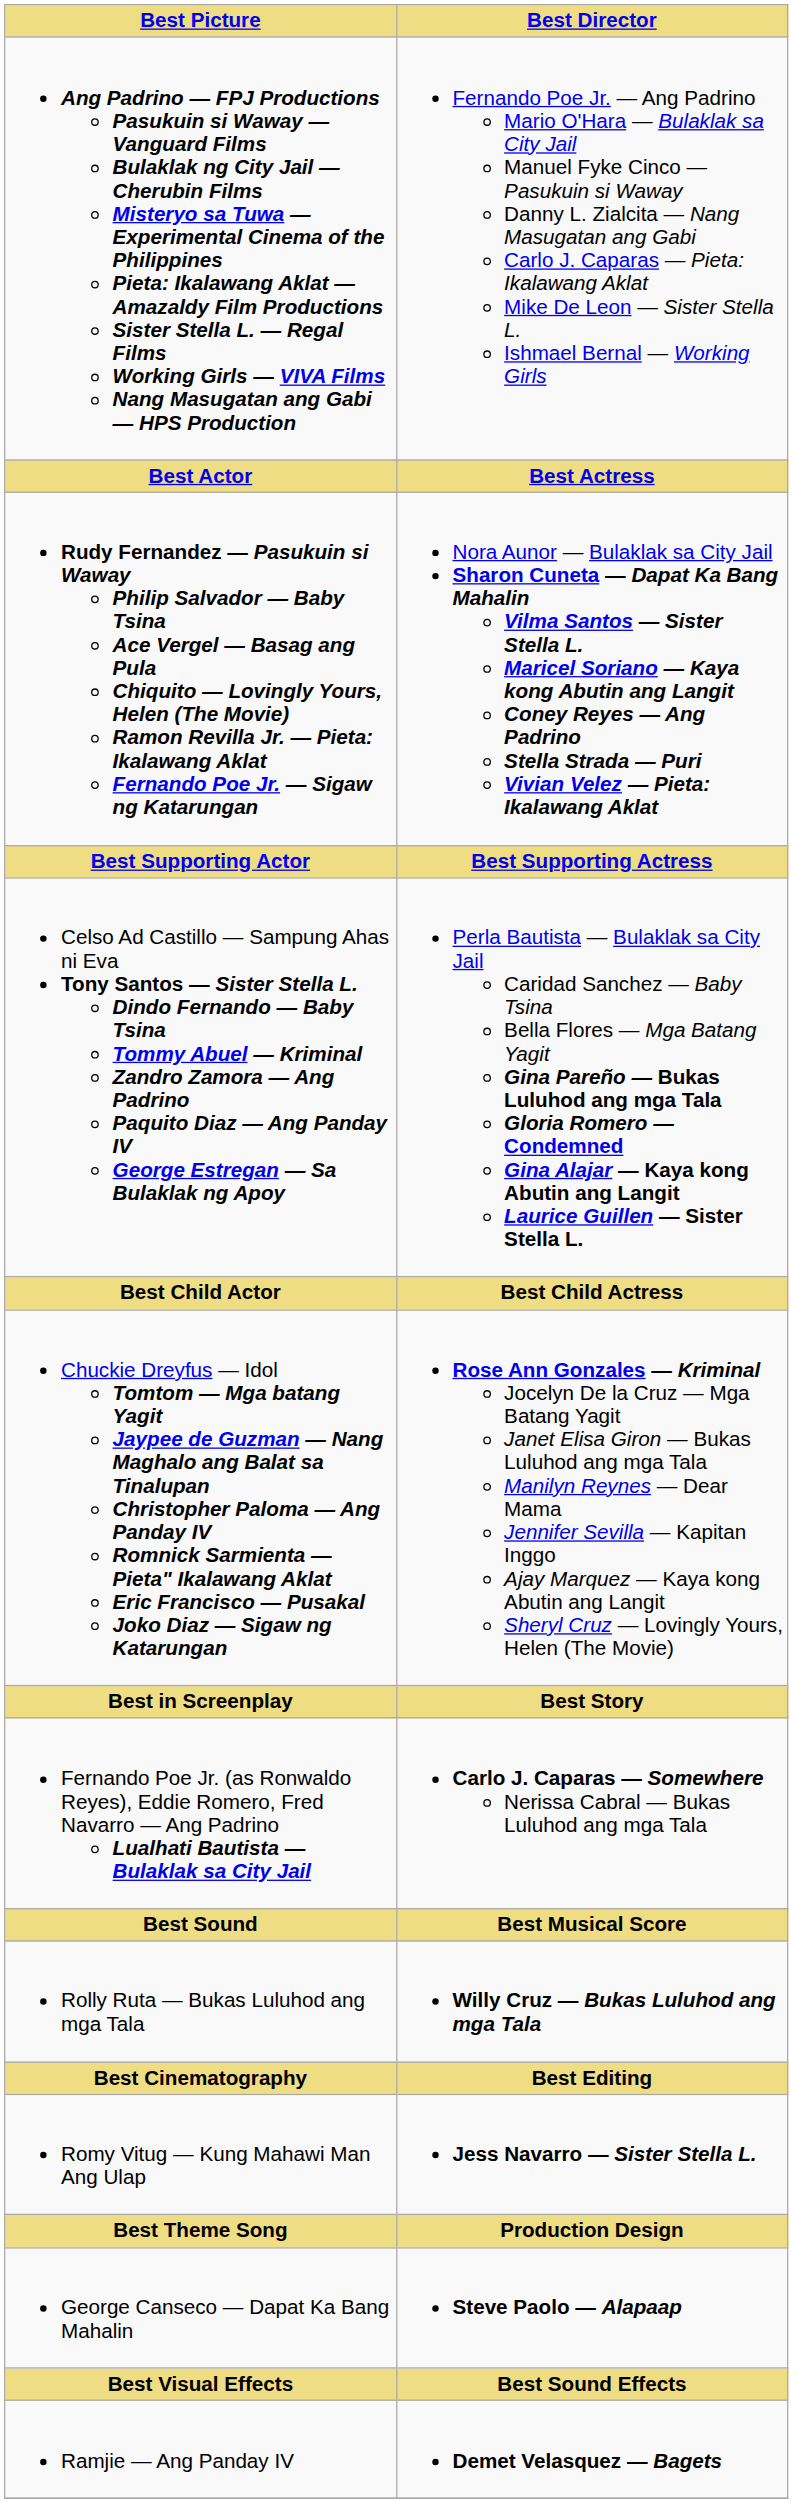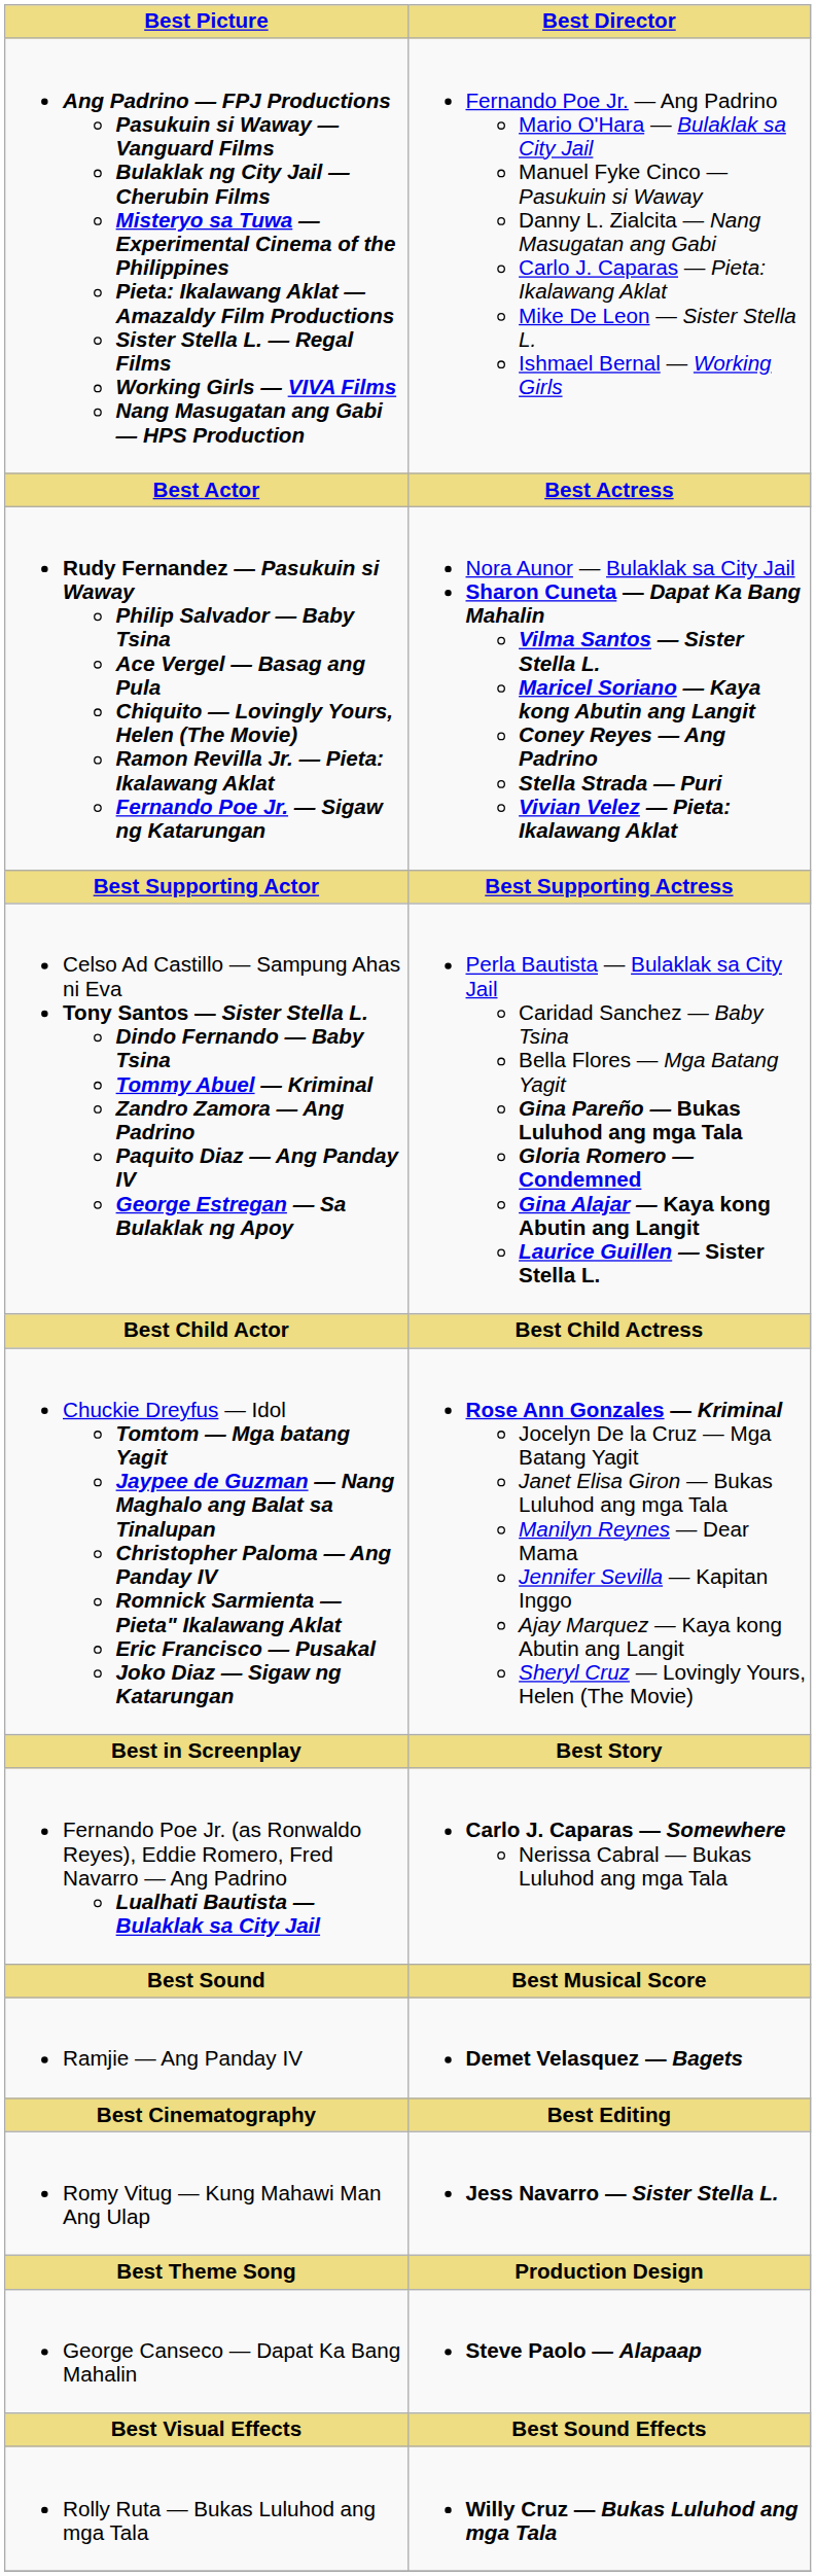 <table class=wikitable>
 <tr>
 <th style="background:#EEDD82; width:50%"><a href='#'>Best Picture</a></th>
 <th style="background:#EEDD82; width:50%"><a href='#'>Best Director</a></th>
 </tr>
 <tr>
 <td valign="top"><br><ul><li><strong><em>Ang Padrino<em> — FPJ Productions<strong><ul><li>Pasukuin si Waway — </em>Vanguard Films<em></li><li>Bulaklak ng City Jail — </em>Cherubin Films<em></li><li><a href='#'>Misteryo sa Tuwa</a> — </em>Experimental Cinema of the Philippines<em></li><li>Pieta: Ikalawang Aklat — </em>Amazaldy Film Productions<em></li><li>Sister Stella L. — </em>Regal Films<em></li><li>Working Girls — </em><a href='#'>VIVA Films</a><em></li><li>Nang Masugatan ang Gabi — </em>HPS Production<em></li></ul></li></ul></td>
 <td valign="top"><br><ul><li></strong><a href='#'>Fernando Poe Jr.</a> — </em>Ang Padrino</em></strong><ul><li><a href='#'>Mario O'Hara</a> — <em><a href='#'>Bulaklak sa City Jail</a></em></li><li>Manuel Fyke Cinco — <em>Pasukuin si Waway</em></li><li>Danny L. Zialcita — <em> Nang Masugatan ang Gabi</em></li><li><a href='#'>Carlo J. Caparas</a> — <em>Pieta: Ikalawang Aklat</em></li><li><a href='#'>Mike De Leon</a> — <em>Sister Stella L.</em></li><li><a href='#'>Ishmael Bernal</a> — <em><a href='#'>Working Girls</a></em></li></ul></li></ul></td>
 </tr>
 <tr>
 <th style="background:#EEDD82; width:50%"><a href='#'>Best Actor</a></th>
 <th style="background:#EEDD82; width:50%"><a href='#'>Best Actress</a></th>
 </tr>
 <tr>
 <td valign="top"><br><ul><li><strong>Rudy Fernandez — <em>Pasukuin si Waway<strong><em><ul><li>Philip Salvador — </em>Baby Tsina<em></li><li>Ace Vergel — </em>Basag ang Pula<em></li><li>Chiquito — </em>Lovingly Yours, Helen (The Movie)<em></li><li>Ramon Revilla Jr. — </em>Pieta: Ikalawang Aklat<em></li><li><a href='#'>Fernando Poe Jr.</a> — </em>Sigaw ng Katarungan<em></li></ul></li></ul></td>
 <td valign="top"><br><ul><li></strong><a href='#'>Nora Aunor</a> — </em><a href='#'>Bulaklak sa City Jail</a></em></strong></li><li><strong><a href='#'>Sharon Cuneta</a> — <em>Dapat Ka Bang Mahalin<strong><em><ul><li><a href='#'>Vilma Santos</a> — </em>Sister Stella L.<em></li><li><a href='#'>Maricel Soriano</a> — </em>Kaya kong Abutin ang Langit<em></li><li>Coney Reyes — </em>Ang Padrino<em></li><li>Stella Strada — </em>Puri<em></li><li><a href='#'>Vivian Velez</a> — </em>Pieta: Ikalawang Aklat<em></li></ul></li></ul></td>
 </tr>
 <tr>
 <th style="background:#EEDD82; width:50%"><a href='#'>Best Supporting Actor</a></th>
 <th style="background:#EEDD82; width:50%"><a href='#'>Best Supporting Actress</a></th>
 </tr>
 <tr>
 <td valign="top"><br><ul><li></strong>Celso Ad Castillo — </em>Sampung Ahas ni Eva</em></strong></li><li><strong>Tony Santos — <em>Sister Stella L.<strong><em><ul><li>Dindo Fernando — </em>Baby Tsina<em></li><li><a href='#'>Tommy Abuel</a> — </em>Kriminal<em></li><li>Zandro Zamora — </em>Ang Padrino<em></li><li>Paquito Diaz — </em>Ang Panday IV<em></li><li><a href='#'>George Estregan</a> — </em>Sa Bulaklak ng Apoy<em></li></ul></li></ul></td>
 <td valign="top"><br><ul><li></strong><a href='#'>Perla Bautista</a> — </em><a href='#'>Bulaklak sa City Jail</a></em></strong><ul><li>Caridad Sanchez — <em>Baby Tsina</em></li><li>Bella Flores — <em>Mga Batang Yagit<strong></li><li>Gina Pareño — </em>Bukas Luluhod ang mga Tala<em></li><li>Gloria Romero — </em><a href='#'>Condemned</a><em></li><li><a href='#'>Gina Alajar</a> — </em>Kaya kong Abutin ang Langit<em></li><li><a href='#'>Laurice Guillen</a> — </em>Sister Stella L.<em></li></ul></li></ul></td>
 </tr>
 <tr>
 <th style="background:#EEDD82; width:50%">Best Child Actor</th>
 <th style="background:#EEDD82; width:50%">Best Child Actress</th>
 </tr>
 <tr>
 <td valign="top"><br><ul><li></strong> <a href='#'>Chuckie Dreyfus</a> — </em>Idol<strong><em><ul><li>Tomtom — <em>Mga batang Yagit</em></li><li><a href='#'>Jaypee de Guzman</a> — <em>Nang Maghalo ang Balat sa Tinalupan</em></li><li>Christopher Paloma — <em>Ang Panday IV</em></li><li>Romnick Sarmienta — <em>Pieta" Ikalawang Aklat</em></li><li>Eric Francisco — <em>Pusakal</em></li><li>Joko Diaz — <em>Sigaw ng Katarungan</em></li></ul></li></ul></td>
 <td valign="top"><br><ul><li><strong><a href='#'>Rose Ann Gonzales</a> — <em>Kriminal</em></strong><ul><li>Jocelyn De la Cruz — </em>Mga Batang Yagit<em></li><li>Janet Elisa Giron — </em>Bukas Luluhod ang mga Tala<em></li><li><a href='#'>Manilyn Reynes</a> — </em>Dear Mama<em></li><li><a href='#'>Jennifer Sevilla</a> — </em>Kapitan Inggo<em></li><li>Ajay Marquez — </em>Kaya kong Abutin ang Langit<em></li><li><a href='#'>Sheryl Cruz</a> — </em>Lovingly Yours, Helen (The Movie)<em></li></ul></li></ul></td>
 </tr>
 <tr>
 <th style="background:#EEDD82; width:50%">Best in Screenplay</th>
 <th style="background:#EEDD82; width:50%">Best Story</th>
 </tr>
 <tr>
 <td valign="top"><br><ul><li></strong> Fernando Poe Jr. (as Ronwaldo Reyes), Eddie Romero, Fred Navarro — </em>Ang Padrino <strong><em><ul><li>Lualhati Bautista — <em><a href='#'>Bulaklak sa City Jail</a></em></li></ul></li></ul></td>
 <td valign="top"><br><ul><li><strong> Carlo J. Caparas — <em>Somewhere</em></strong><ul><li>Nerissa Cabral — </em>Bukas Luluhod ang mga Tala<em></li></ul></li></ul></td>
 </tr>
 <tr>
 <th style="background:#EEDD82; width:50%">Best Sound</th>
 <th style="background:#EEDD82; width:50%">Best Musical Score</th>
 </tr>
 <tr>
-<td valign="top"><br><ul><li></strong> Rolly Ruta — </em>  Bukas Luluhod ang mga Tala<strong><em></li></ul></td>
-<td valign="top"><br><ul><li><strong>   Willy Cruz — <em>Bukas Luluhod ang mga Tala</em></strong></li></ul></td>
+<td valign="top"><br><ul><li></strong> Ramjie — </em>Ang Panday IV<strong><em></li></ul></td>
+<td valign="top"><br><ul><li><strong> Demet Velasquez — <em>Bagets</em></strong></li></ul></td>
 </tr>
 <tr>
 <th style="background:#EEDD82; width:50%">Best Cinematography</th>
 <th style="background:#EEDD82; width:50%">Best Editing</th>
 </tr>
 <tr>
 <td valign="top"><br><ul><li></strong>  Romy Vitug  — </em>Kung Mahawi Man Ang Ulap <strong><em></li></ul></td>
 <td valign="top"><br><ul><li><strong> Jess Navarro — <em> Sister Stella L.</em></strong></li></ul></td>
 </tr>
 <tr>
 <th style="background:#EEDD82; width:50%">Best Theme Song</th>
 <th style="background:#EEDD82; width:50%">Production Design</th>
 </tr>
 <tr>
 <td valign="top"><br><ul><li></strong> George Canseco — </em>Dapat Ka Bang Mahalin<strong><em></li></ul></td>
 <td valign="top"><br><ul><li><strong> Steve Paolo — <em>Alapaap</em></strong></li></ul></td>
 </tr>
 <tr>
 <th style="background:#EEDD82; width:50%">Best Visual Effects</th>
 <th style="background:#EEDD82; width:50%">Best Sound Effects</th>
 </tr>
 <tr>
-<td valign="top"><br><ul><li></strong> Ramjie — </em>Ang Panday IV<strong><em></li></ul></td>
-<td valign="top"><br><ul><li><strong> Demet Velasquez — <em>Bagets</em></strong></li></ul></td>
+<td valign="top"><br><ul><li></strong> Rolly Ruta — </em>  Bukas Luluhod ang mga Tala<strong><em></li></ul></td>
+<td valign="top"><br><ul><li><strong>   Willy Cruz — <em>Bukas Luluhod ang mga Tala</em></strong></li></ul></td>
 </tr>
 <tr>
 </tr>
 </table>
